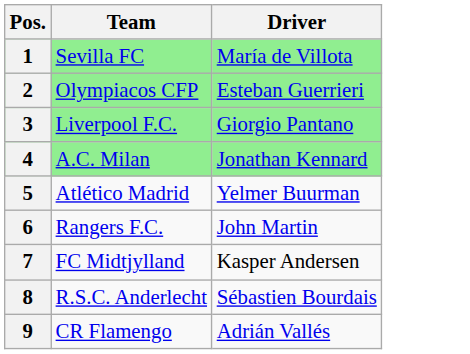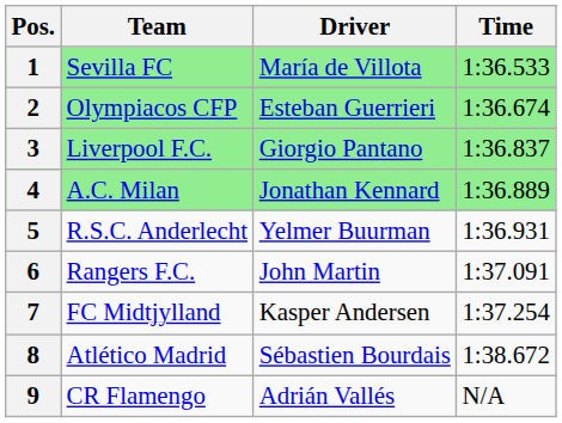 <table class=wikitable style="font-size:95%">
 <tr>
 <th>Pos.</th>
 <th>Team</th>
 <th>Driver</th>
+<th>Time</th>
 </tr>
 <tr style="background:lightgreen;">
 <th>1</th>
 <td> <a href='#'>Sevilla FC</a></td>
 <td> <a href='#'>María de Villota</a></td>
+<td>1:36.533</td>
 </tr>
 <tr style="background:lightgreen;">
 <th>2</th>
 <td> <a href='#'>Olympiacos CFP</a></td>
 <td> <a href='#'>Esteban Guerrieri</a></td>
+<td>1:36.674</td>
 </tr>
 <tr style="background:lightgreen;">
 <th>3</th>
 <td> <a href='#'>Liverpool F.C.</a></td>
 <td> <a href='#'>Giorgio Pantano</a></td>
+<td>1:36.837</td>
 </tr>
 <tr style="background:lightgreen;">
 <th>4</th>
 <td> <a href='#'>A.C. Milan</a></td>
 <td> <a href='#'>Jonathan Kennard</a></td>
+<td>1:36.889</td>
 </tr>
 <tr>
 <th>5</th>
-<td> <a href='#'>Atlético Madrid</a></td>
+<td> <a href='#'>R.S.C. Anderlecht</a></td>
 <td> <a href='#'>Yelmer Buurman</a></td>
+<td>1:36.931</td>
 </tr>
 <tr>
 <th>6</th>
 <td> <a href='#'>Rangers F.C.</a></td>
 <td> <a href='#'>John Martin</a></td>
+<td>1:37.091</td>
 </tr>
 <tr>
 <th>7</th>
 <td> <a href='#'>FC Midtjylland</a></td>
 <td> Kasper Andersen</td>
+<td>1:37.254</td>
 </tr>
 <tr>
 <th>8</th>
-<td> <a href='#'>R.S.C. Anderlecht</a></td>
+<td> <a href='#'>Atlético Madrid</a></td>
 <td> <a href='#'>Sébastien Bourdais</a></td>
+<td>1:38.672</td>
 </tr>
 <tr>
 <th>9</th>
 <td> <a href='#'>CR Flamengo</a></td>
 <td> <a href='#'>Adrián Vallés</a></td>
+<td>N/A</td>
 </tr>
 </table>
